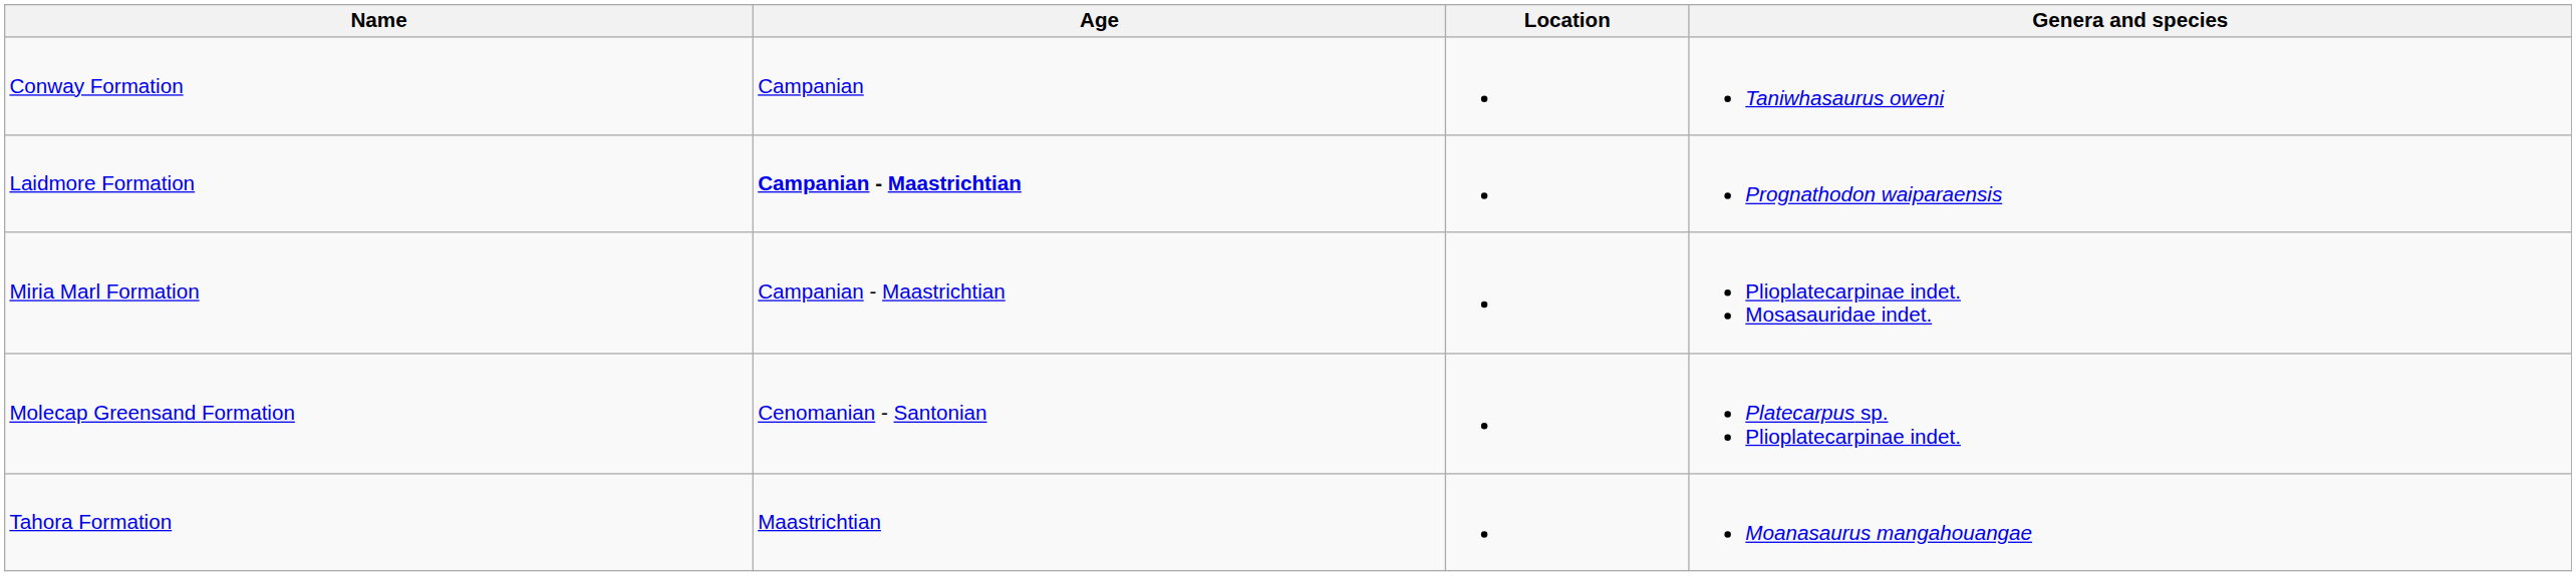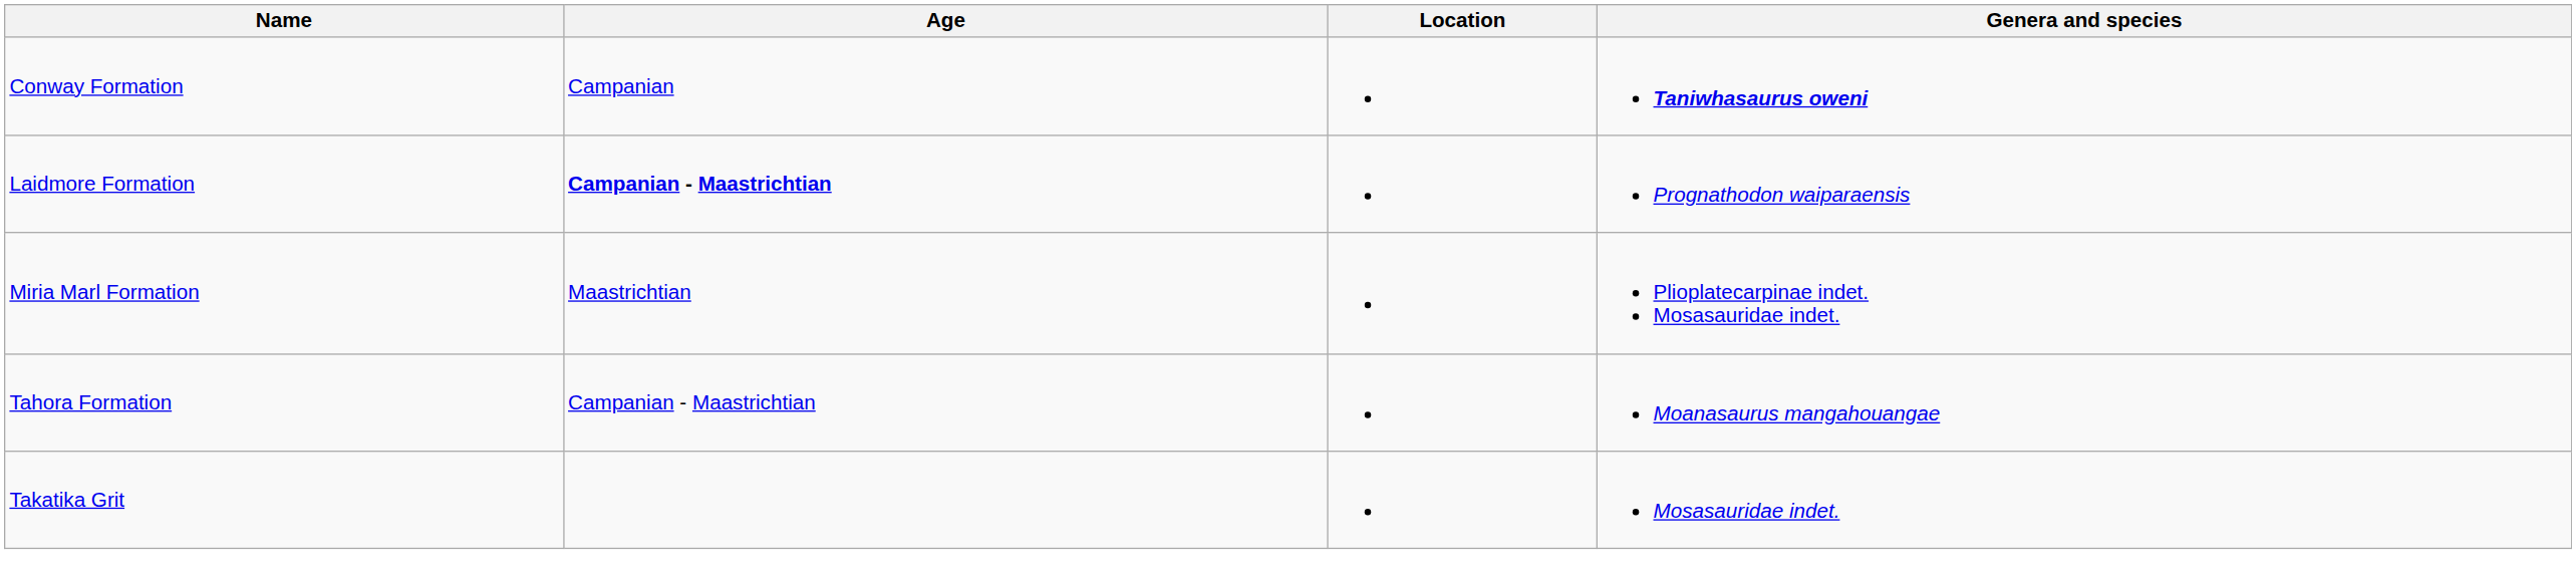 <table class="wikitable sortable" align="center" width="100%">
 <tr>
 <th>Name</th>
 <th>Age</th>
 <th>Location</th>
 <th>Genera and species</th>
 </tr>
 <tr>
 <td><a href='#'>Conway Formation</a></td>
 <td><a href='#'>Campanian</a></td>
 <td><br><ul><li></li></ul></td>
-<td><br><ul><li><em><a href='#'>Taniwhasaurus oweni</a></em></li></ul></td>
+<td><strong><br><ul><li><em><a href='#'>Taniwhasaurus oweni</a></em></li></ul></strong></td>
 </tr>
 <tr>
 <td><a href='#'>Laidmore Formation</a></td>
 <td><strong><a href='#'>Campanian</a> - <a href='#'>Maastrichtian</a></strong></td>
 <td><br><ul><li></li></ul></td>
 <td><br><ul><li><em><a href='#'>Prognathodon waiparaensis</a></em></li></ul></td>
 </tr>
 <tr>
 <td><a href='#'>Miria Marl Formation</a></td>
-<td><a href='#'>Campanian</a> - <a href='#'>Maastrichtian</a></td>
+<td><a href='#'>Maastrichtian</a></td>
 <td><br><ul><li></li></ul></td>
 <td><br><ul><li><a href='#'>Plioplatecarpinae indet.</a></li><li><a href='#'>Mosasauridae indet.</a></li></ul></td>
 </tr>
 <tr>
-<td><a href='#'>Molecap Greensand Formation</a></td>
-<td><a href='#'>Cenomanian</a> - <a href='#'>Santonian</a></td>
-<td><br><ul><li></li></ul></td>
-<td><br><ul><li><a href='#'><em>Platecarpus</em> sp.</a></li><li><a href='#'>Plioplatecarpinae indet.</a></li></ul></td>
-</tr>
-<tr>
 <td><a href='#'>Tahora Formation</a></td>
-<td><a href='#'>Maastrichtian</a></td>
+<td><a href='#'>Campanian</a> - <a href='#'>Maastrichtian</a></td>
 <td><br><ul><li></li></ul></td>
 <td><br><ul><li><em><a href='#'>Moanasaurus mangahouangae</a></em></li></ul></td>
 </tr>
+<tr>
+<td><a href='#'>Takatika Grit</a></td>
+<td></td>
+<td><br><ul><li></li></ul></td>
+<td><br><ul><li><em><a href='#'>Mosasauridae indet.</a></li></ul></td>
+</tr>
 </table>
